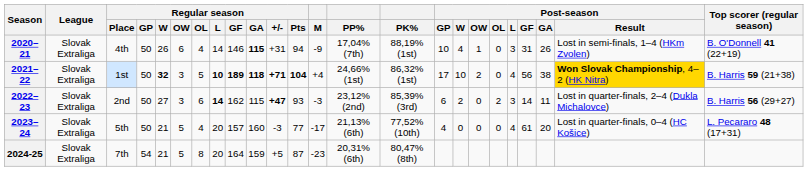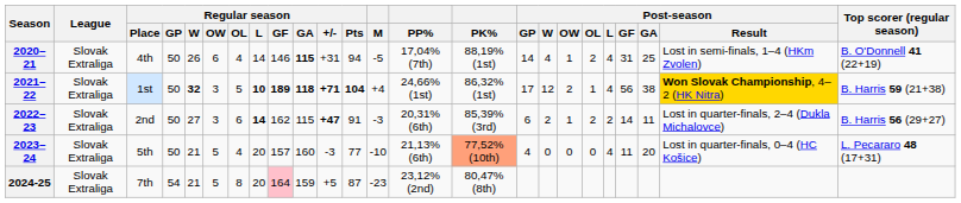 <table class="wikitable collapsible" style="text-align: center; font-size: 95%">
 <tr>
 <th rowspan="2">Season</th>
 <th rowspan="2">League</th>
 <th colspan="10">Regular season</th>
 <th></th>
 <th></th>
 <th></th>
 <th colspan="8">Post-season</th>
 <th rowspan="2">Top scorer (regular season)</th>
 </tr>
 <tr>
 <th>Place</th>
 <th>GP</th>
 <th>W</th>
 <th>OW</th>
 <th>OL</th>
 <th>L</th>
 <th>GF</th>
 <th>GA</th>
 <th>+/-</th>
 <th>Pts</th>
 <th>M</th>
 <th>PP%</th>
 <th>PK%</th>
 <th>GP</th>
 <th>W</th>
 <th>OW</th>
 <th>OL</th>
 <th>L</th>
 <th>GF</th>
 <th>GA</th>
 <th>Result</th>
 </tr>
 <tr>
 <th><a href='#'>2020–21</a></th>
 <td>Slovak Extraliga</td>
 <td>4th</td>
 <td>50</td>
 <td>26</td>
 <td>6</td>
 <td>4</td>
 <td>14</td>
 <td>146</td>
 <td><strong>115</strong></td>
 <td>+31</td>
 <td>94</td>
-<td>-9</td>
+<td>-5</td>
 <td>17,04% (7th)</td>
 <td>88,19% (1st)</td>
-<td>10</td>
+<td>14</td>
 <td>4</td>
 <td>1</td>
-<td>0</td>
-<td>3</td>
+<td>2</td>
+<td>4</td>
 <td>31</td>
-<td>26</td>
+<td>25</td>
 <td align=left>Lost in semi-finals, 1–4 (<a href='#'>HKm Zvolen</a>)</td>
 <td align=left> <a href='#'>B. O'Donnell</a> <strong>41</strong> (22+19)</td>
 </tr>
 <tr>
 <th><a href='#'>2021–22</a></th>
 <td>Slovak Extraliga</td>
 <td bgcolor="D0E7FF">1st</td>
 <td>50</td>
 <td><strong>32</strong></td>
 <td>3</td>
 <td>5</td>
 <td><strong>10</strong></td>
 <td><strong>189</strong></td>
 <td><strong>118</strong></td>
 <td><strong>+71</strong></td>
 <td><strong>104</strong></td>
 <td>+4</td>
 <td>24,66% (1st)</td>
 <td>86,32% (1st)</td>
 <td>17</td>
-<td>10</td>
+<td>12</td>
 <td>2</td>
-<td>0</td>
+<td>1</td>
 <td>4</td>
 <td>56</td>
 <td>38</td>
 <td align=left bgcolor="gold"><strong>Won Slovak Championship</strong>, 4–2 (<a href='#'>HK Nitra</a>)</td>
 <td align=left> <a href='#'>B. Harris</a> <strong>59</strong> (21+38)</td>
 </tr>
 <tr>
 <th><a href='#'>2022–23</a></th>
 <td>Slovak Extraliga</td>
 <td>2nd</td>
 <td>50</td>
 <td>27</td>
 <td>3</td>
 <td>6</td>
 <td><strong>14</strong></td>
 <td>162</td>
 <td>115</td>
 <td><strong>+47</strong></td>
-<td>93</td>
+<td>91</td>
 <td>-3</td>
-<td>23,12% (2nd)</td>
+<td>20,31% (6th)</td>
 <td>85,39% (3rd)</td>
 <td>6</td>
 <td>2</td>
-<td>0</td>
+<td>1</td>
 <td>2</td>
-<td>3</td>
+<td>2</td>
 <td>14</td>
 <td>11</td>
 <td align=left>Lost in quarter-finals, 2–4 (<a href='#'>Dukla Michalovce</a>)</td>
 <td align=left> <a href='#'>B. Harris</a> <strong>56</strong> (29+27)</td>
 </tr>
 <tr>
 <th><a href='#'>2023–24</a></th>
 <td>Slovak Extraliga</td>
 <td>5th</td>
 <td>50</td>
 <td>21</td>
 <td>5</td>
 <td>4</td>
 <td>20</td>
 <td>157</td>
 <td>160</td>
 <td>-3</td>
 <td>77</td>
-<td>-17</td>
+<td>-10</td>
 <td>21,13% (6th)</td>
-<td>77,52% (10th)</td>
+<td style="background: lightsalmon;">77,52% (10th)</td>
 <td>4</td>
 <td>0</td>
 <td>0</td>
 <td>0</td>
 <td>4</td>
-<td>61</td>
+<td>11</td>
 <td>20</td>
 <td align=left>Lost in quarter-finals, 0–4 (<a href='#'>HC Košice</a>)</td>
 <td align=left> <a href='#'>L. Pecararo</a> <strong>48</strong> (17+31)</td>
 </tr>
 <tr>
 <th>2024-25</th>
 <td>Slovak<br>Extraliga</td>
 <td>7th</td>
 <td>54</td>
 <td>21</td>
 <td>5</td>
 <td>8</td>
 <td>20</td>
-<td>164</td>
+<td style="background: pink;">164</td>
 <td>159</td>
 <td>+5</td>
 <td>87</td>
 <td>-23</td>
-<td>20,31% (6th)</td>
+<td>23,12% (2nd)</td>
 <td>80,47% (8th)</td>
 <td></td>
 <td></td>
 <td></td>
 <td></td>
 <td></td>
 <td></td>
 <td></td>
 <td></td>
 <td></td>
 </tr>
 </table>
